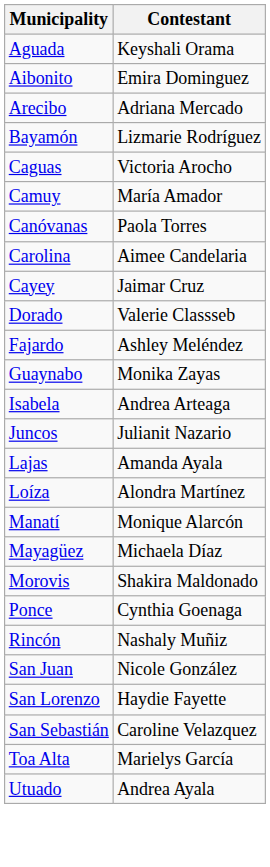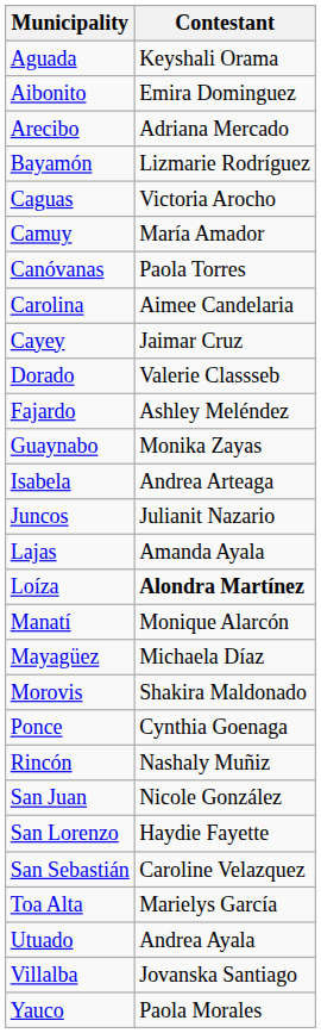 <table class="wikitable sortable" style="font-size: 95%;">
 <tr>
 <th>Municipality</th>
 <th>Contestant</th>
 </tr>
 <tr>
 <td><a href='#'>Aguada</a></td>
 <td>Keyshali Orama</td>
 </tr>
 <tr>
 <td><a href='#'>Aibonito</a></td>
 <td>Emira Dominguez</td>
 </tr>
 <tr>
 <td><a href='#'>Arecibo</a></td>
 <td>Adriana Mercado</td>
 </tr>
 <tr>
 <td><a href='#'>Bayamón</a></td>
 <td>Lizmarie Rodríguez</td>
 </tr>
 <tr>
 <td><a href='#'>Caguas</a></td>
 <td>Victoria Arocho</td>
 </tr>
 <tr>
 <td><a href='#'>Camuy</a></td>
 <td>María Amador</td>
 </tr>
 <tr>
 <td><a href='#'>Canóvanas</a></td>
 <td>Paola Torres</td>
 </tr>
 <tr>
 <td><a href='#'>Carolina</a></td>
 <td>Aimee Candelaria</td>
 </tr>
 <tr>
 <td><a href='#'>Cayey</a></td>
 <td>Jaimar Cruz</td>
 </tr>
 <tr>
 <td><a href='#'>Dorado</a></td>
 <td>Valerie Classseb</td>
 </tr>
 <tr>
 <td><a href='#'>Fajardo</a></td>
 <td>Ashley Meléndez</td>
 </tr>
 <tr>
 <td><a href='#'>Guaynabo</a></td>
 <td>Monika Zayas</td>
 </tr>
 <tr>
 <td><a href='#'>Isabela</a></td>
 <td>Andrea Arteaga</td>
 </tr>
 <tr>
 <td><a href='#'>Juncos</a></td>
 <td>Julianit Nazario</td>
 </tr>
 <tr>
 <td><a href='#'>Lajas</a></td>
 <td>Amanda Ayala</td>
 </tr>
 <tr>
 <td><a href='#'>Loíza</a></td>
-<td>Alondra Martínez</td>
+<td><strong>Alondra Martínez</strong></td>
 </tr>
 <tr>
 <td><a href='#'>Manatí</a></td>
 <td>Monique Alarcón</td>
 </tr>
 <tr>
 <td><a href='#'>Mayagüez</a></td>
 <td>Michaela Díaz</td>
 </tr>
 <tr>
 <td><a href='#'>Morovis</a></td>
 <td>Shakira Maldonado</td>
 </tr>
 <tr>
 <td><a href='#'>Ponce</a></td>
 <td>Cynthia Goenaga</td>
 </tr>
 <tr>
 <td><a href='#'>Rincón</a></td>
 <td>Nashaly Muñiz</td>
 </tr>
 <tr>
 <td><a href='#'>San Juan</a></td>
 <td>Nicole González</td>
 </tr>
 <tr>
 <td><a href='#'>San Lorenzo</a></td>
 <td>Haydie Fayette</td>
 </tr>
 <tr>
 <td><a href='#'>San Sebastián</a></td>
 <td>Caroline Velazquez</td>
 </tr>
 <tr>
 <td><a href='#'>Toa Alta</a></td>
 <td>Marielys García</td>
 </tr>
 <tr>
 <td><a href='#'>Utuado</a></td>
 <td>Andrea Ayala</td>
 </tr>
+<tr>
+<td><a href='#'>Villalba</a></td>
+<td>Jovanska Santiago</td>
+</tr>
+<tr>
+<td><a href='#'>Yauco</a></td>
+<td>Paola Morales</td>
+</tr>
 </table>
